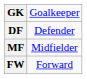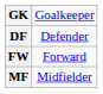 <table class="wikitable" style="text-align:center">
 <tr>
 <th>GK</th>
 <td><a href='#'>Goalkeeper</a></td>
 </tr>
 <tr>
 <th>DF</th>
 <td><a href='#'>Defender</a></td>
 </tr>
 <tr>
+<th>FW</th>
+<td><a href='#'>Forward</a></td>
+</tr>
+<tr>
 <th>MF</th>
 <td><a href='#'>Midfielder</a></td>
 </tr>
-<tr>
-<th>FW</th>
-<td><a href='#'>Forward</a></td>
-</tr>
 </table>
